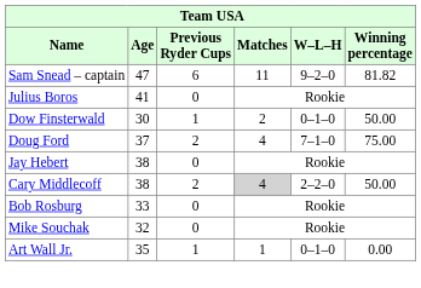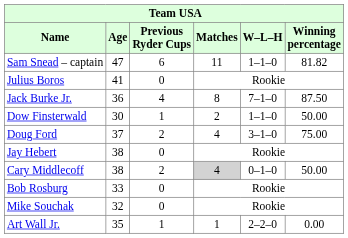 <table border="1" cellpadding="3" style="border-collapse: collapse;text-align:center">
 <tr style="background:#dfd;">
 <td colspan="6"> <strong>Team USA</strong></td>
 </tr>
 <tr style="background:#dfd;">
 <th>Name</th>
 <th>Age</th>
 <th>Previous<br>Ryder Cups</th>
 <th>Matches</th>
 <th>W–L–H</th>
 <th>Winning<br>percentage</th>
 </tr>
 <tr>
 <td align=left><a href='#'>Sam Snead</a> – captain</td>
 <td>47</td>
 <td>6</td>
 <td>11</td>
-<td>9–2–0</td>
+<td>1–1–0</td>
 <td>81.82</td>
 </tr>
 <tr>
 <td align=left><a href='#'>Julius Boros</a></td>
 <td>41</td>
 <td>0</td>
 <td colspan="3">Rookie</td>
 </tr>
 <tr>
+<td align=left><a href='#'>Jack Burke Jr.</a></td>
+<td>36</td>
+<td>4</td>
+<td>8</td>
+<td>7–1–0</td>
+<td>87.50</td>
+</tr>
+<tr>
 <td align=left><a href='#'>Dow Finsterwald</a></td>
 <td>30</td>
 <td>1</td>
 <td>2</td>
-<td>0–1–0</td>
+<td>1–1–0</td>
 <td>50.00</td>
 </tr>
 <tr>
 <td align=left><a href='#'>Doug Ford</a></td>
 <td>37</td>
 <td>2</td>
 <td>4</td>
-<td>7–1–0</td>
+<td>3–1–0</td>
 <td>75.00</td>
 </tr>
 <tr>
 <td align=left><a href='#'>Jay Hebert</a></td>
 <td>38</td>
 <td>0</td>
 <td colspan="3">Rookie</td>
 </tr>
 <tr>
 <td align=left><a href='#'>Cary Middlecoff</a></td>
 <td>38</td>
 <td>2</td>
 <td style="background: lightgrey;">4</td>
-<td>2–2–0</td>
+<td>0–1–0</td>
 <td>50.00</td>
 </tr>
 <tr>
 <td align=left><a href='#'>Bob Rosburg</a></td>
 <td>33</td>
 <td>0</td>
 <td colspan="3">Rookie</td>
 </tr>
 <tr>
 <td align=left><a href='#'>Mike Souchak</a></td>
 <td>32</td>
 <td>0</td>
 <td colspan="3">Rookie</td>
 </tr>
 <tr>
 <td align=left><a href='#'>Art Wall Jr.</a></td>
 <td>35</td>
 <td>1</td>
 <td>1</td>
-<td>0–1–0</td>
+<td>2–2–0</td>
 <td>0.00</td>
 </tr>
 </table>
